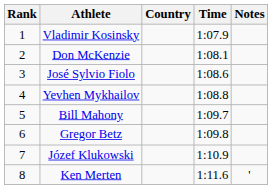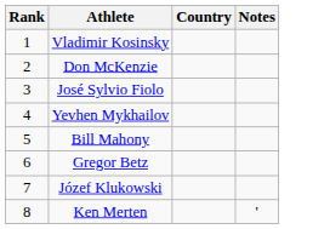 <table class="wikitable sortable" style="text-align:center">
 <tr>
 <th>Rank</th>
 <th>Athlete</th>
 <th>Country</th>
-<th>Time</th>
 <th>Notes</th>
 </tr>
 <tr>
 <td>1</td>
 <td><a href='#'>Vladimir Kosinsky</a></td>
 <td align=left></td>
-<td>1:07.9</td>
 <td></td>
 </tr>
 <tr>
 <td>2</td>
 <td><a href='#'>Don McKenzie</a></td>
 <td align=left></td>
-<td>1:08.1</td>
 <td><strong>  </strong></td>
 </tr>
 <tr>
 <td>3</td>
 <td><a href='#'>José Sylvio Fiolo</a></td>
 <td align=left></td>
-<td>1:08.6</td>
 <td><strong> </strong></td>
 </tr>
 <tr>
 <td>4</td>
 <td><a href='#'>Yevhen Mykhailov</a></td>
 <td align=left></td>
-<td>1:08.8</td>
 <td><strong> </strong></td>
 </tr>
 <tr>
 <td>5</td>
 <td><a href='#'>Bill Mahony</a></td>
 <td align=left></td>
-<td>1:09.7</td>
 <td><strong> </strong></td>
 </tr>
 <tr>
 <td>6</td>
 <td><a href='#'>Gregor Betz</a></td>
 <td align=left></td>
-<td>1:09.8</td>
 <td><strong> </strong></td>
 </tr>
 <tr>
 <td>7</td>
 <td><a href='#'>Józef Klukowski</a></td>
 <td align=left></td>
-<td>1:10.9</td>
 <td><strong> </strong></td>
 </tr>
 <tr>
 <td>8</td>
 <td><a href='#'>Ken Merten</a></td>
 <td align=left></td>
-<td>1:11.6</td>
 <td><strong> </strong>'</td>
 </tr>
 </table>
